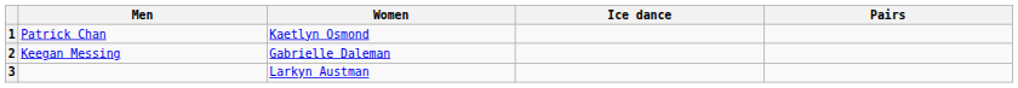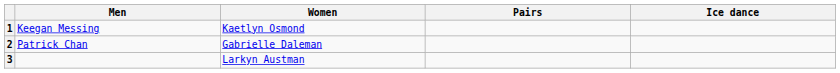 <table class="wikitable unsortable" style="text-align:left; width:70%">
 <tr>
 <th scope="col"></th>
 <th scope="col" style="width:25%">Men</th>
 <th scope="col" style="width:25%">Women</th>
+<th scope="col" style="width:25%">Pairs</th>
 <th scope="col" style="width:25%">Ice dance</th>
-<th scope="col" style="width:25%">Pairs</th>
 </tr>
 <tr>
 <th scope="row">1</th>
-<td><a href='#'>Patrick Chan</a></td>
+<td><a href='#'>Keegan Messing</a></td>
 <td><a href='#'>Kaetlyn Osmond</a></td>
 <td></td>
 <td></td>
 </tr>
 <tr>
 <th scope="row">2</th>
-<td><a href='#'>Keegan Messing</a></td>
+<td><a href='#'>Patrick Chan</a></td>
 <td><a href='#'>Gabrielle Daleman</a></td>
 <td></td>
 <td></td>
 </tr>
 <tr>
 <th scope="row">3</th>
 <td></td>
 <td><a href='#'>Larkyn Austman</a></td>
 <td></td>
 <td></td>
 </tr>
 </table>
